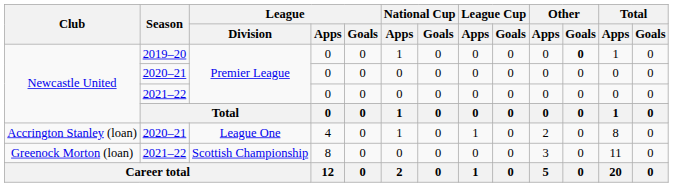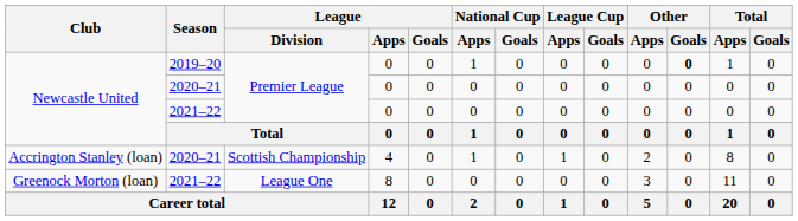 <table class=wikitable style="text-align: center;">
 <tr>
 <th rowspan=2>Club</th>
 <th rowspan=2>Season</th>
 <th colspan=3>League</th>
 <th colspan=2>National Cup</th>
 <th colspan=2>League Cup</th>
 <th colspan=2>Other</th>
 <th colspan=2>Total</th>
 </tr>
 <tr>
 <th>Division</th>
 <th>Apps</th>
 <th>Goals</th>
 <th>Apps</th>
 <th>Goals</th>
 <th>Apps</th>
 <th>Goals</th>
 <th>Apps</th>
 <th>Goals</th>
 <th>Apps</th>
 <th>Goals</th>
 </tr>
 <tr>
 <td rowspan="4"><a href='#'>Newcastle United</a></td>
 <td><a href='#'>2019–20</a></td>
 <td rowspan="3"><a href='#'>Premier League</a></td>
 <td>0</td>
 <td>0</td>
 <td>1</td>
 <td>0</td>
 <td>0</td>
 <td>0</td>
 <td>0</td>
 <td><strong>0</strong></td>
 <td>1</td>
 <td>0</td>
 </tr>
 <tr>
 <td><a href='#'>2020–21</a></td>
 <td>0</td>
 <td>0</td>
 <td>0</td>
 <td>0</td>
 <td>0</td>
 <td>0</td>
 <td>0</td>
 <td>0</td>
 <td>0</td>
 <td>0</td>
 </tr>
 <tr>
 <td><a href='#'>2021–22</a></td>
 <td>0</td>
 <td>0</td>
 <td>0</td>
 <td>0</td>
 <td>0</td>
 <td>0</td>
 <td>0</td>
 <td>0</td>
 <td>0</td>
 <td>0</td>
 </tr>
 <tr>
 <th colspan=2>Total</th>
 <th>0</th>
 <th>0</th>
 <th>1</th>
 <th>0</th>
 <th>0</th>
 <th>0</th>
 <th>0</th>
 <th>0</th>
 <th>1</th>
 <th>0</th>
 </tr>
 <tr>
 <td><a href='#'>Accrington Stanley</a> (loan)</td>
 <td><a href='#'>2020–21</a></td>
-<td><a href='#'>League One</a></td>
+<td><a href='#'>Scottish Championship</a></td>
 <td>4</td>
 <td>0</td>
 <td>1</td>
 <td>0</td>
 <td>1</td>
 <td>0</td>
 <td>2</td>
 <td>0</td>
 <td>8</td>
 <td>0</td>
 </tr>
 <tr>
 <td><a href='#'>Greenock Morton</a> (loan)</td>
 <td><a href='#'>2021–22</a></td>
-<td><a href='#'>Scottish Championship</a></td>
+<td><a href='#'>League One</a></td>
 <td>8</td>
 <td>0</td>
 <td>0</td>
 <td>0</td>
 <td>0</td>
 <td>0</td>
 <td>3</td>
 <td>0</td>
 <td>11</td>
 <td>0</td>
 </tr>
 <tr>
 <th colspan=3>Career total</th>
 <th>12</th>
 <th>0</th>
 <th>2</th>
 <th>0</th>
 <th>1</th>
 <th>0</th>
 <th>5</th>
 <th>0</th>
 <th>20</th>
 <th>0</th>
 </tr>
 </table>
